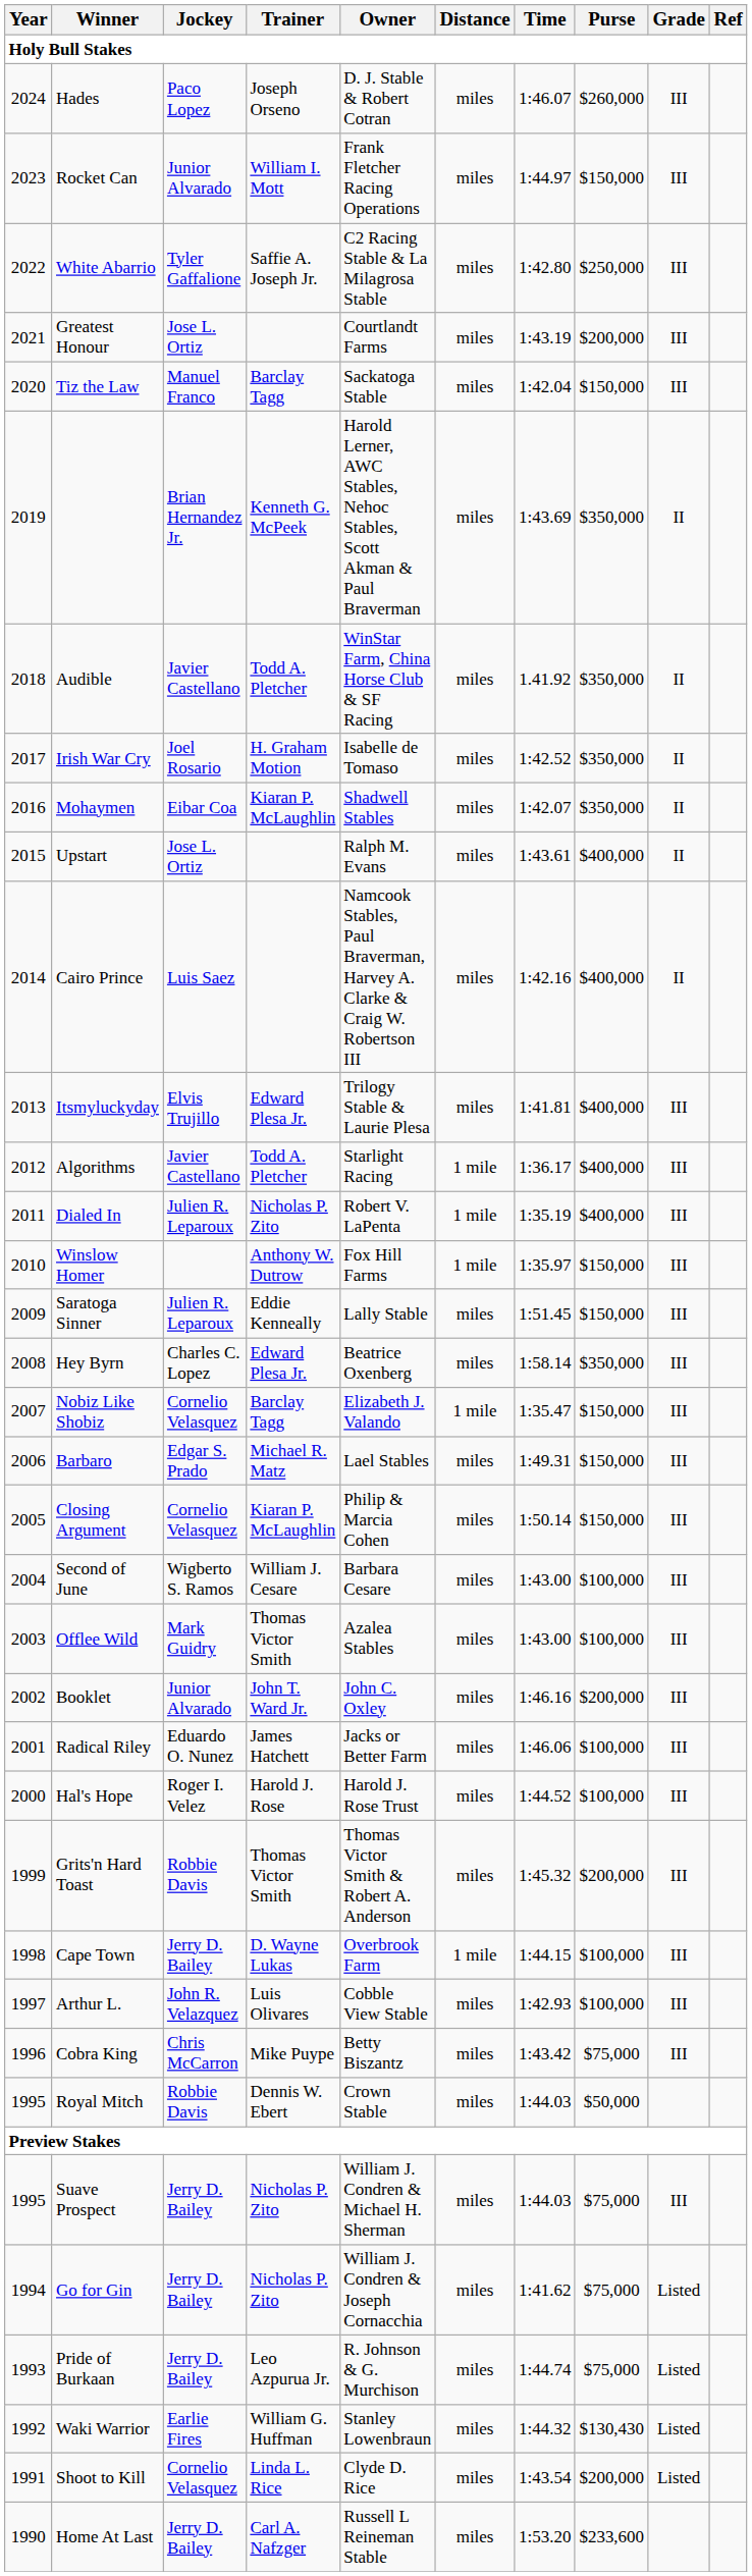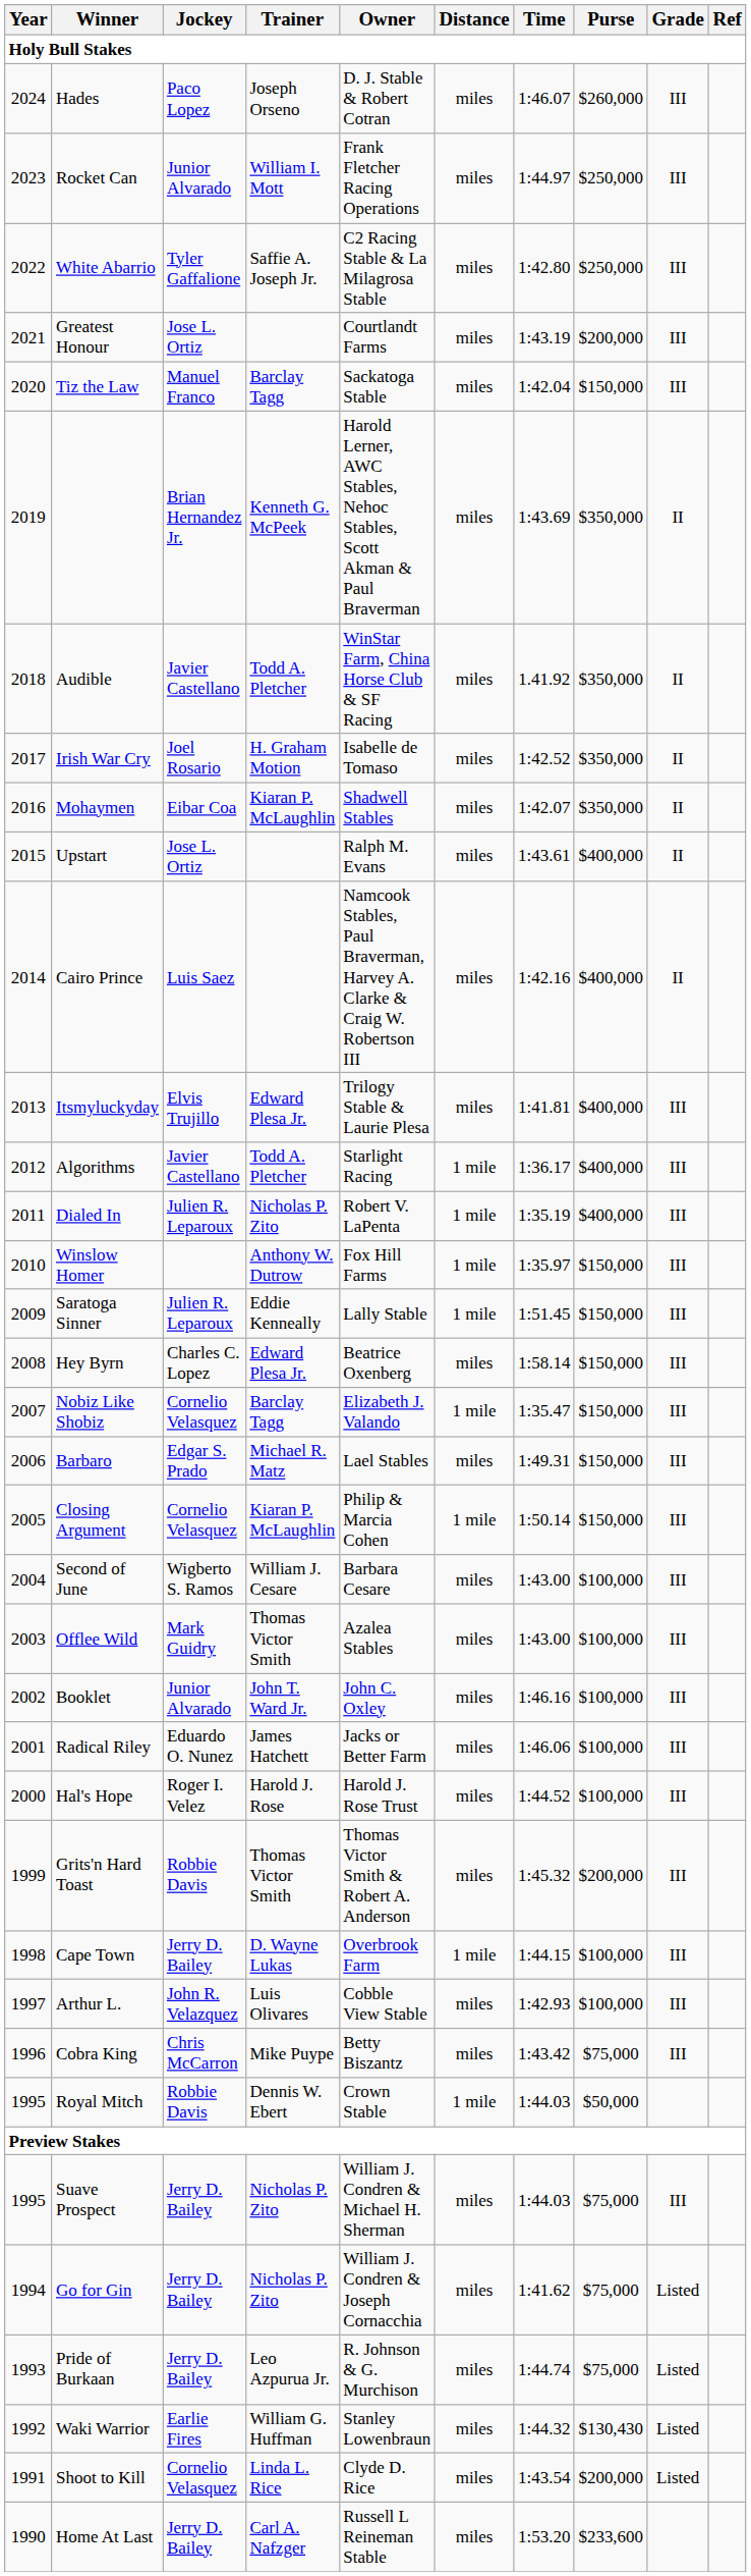 <table class="wikitable sortable">
 <tr>
 <th>Year</th>
 <th>Winner</th>
 <th>Jockey</th>
 <th>Trainer</th>
 <th>Owner</th>
 <th>Distance</th>
 <th>Time</th>
 <th>Purse</th>
 <th>Grade</th>
 <th>Ref</th>
 </tr>
 <tr style="font-size:90%; background-color:white">
 <td align="left" colspan=10><strong>Holy Bull Stakes</strong></td>
 </tr>
 <tr style="font-size:90%;">
 <td align=center>2024</td>
 <td>Hades</td>
 <td><a href='#'>Paco Lopez</a></td>
 <td>Joseph Orseno</td>
 <td>D. J. Stable & Robert Cotran</td>
 <td align=center> miles</td>
 <td align=center>1:46.07</td>
 <td align=center>$260,000</td>
 <td align=center>III</td>
 <td></td>
 </tr>
 <tr style="font-size:90%;">
 <td align=center>2023</td>
 <td>Rocket Can</td>
 <td><a href='#'>Junior Alvarado</a></td>
 <td><a href='#'>William I. Mott</a></td>
 <td>Frank Fletcher Racing Operations</td>
 <td align=center> miles</td>
 <td align=center>1:44.97</td>
-<td align=center>$150,000</td>
+<td align=center>$250,000</td>
 <td align=center>III</td>
 <td></td>
 </tr>
 <tr style="font-size:90%;">
 <td align=center>2022</td>
 <td><a href='#'>White Abarrio</a></td>
 <td><a href='#'>Tyler Gaffalione</a></td>
 <td>Saffie A. Joseph Jr.</td>
 <td>C2 Racing Stable & La Milagrosa Stable</td>
 <td align=center> miles</td>
 <td align=center>1:42.80</td>
 <td align=center>$250,000</td>
 <td align=center>III</td>
 <td></td>
 </tr>
 <tr style="font-size:90%;">
 <td align=center>2021</td>
 <td>Greatest Honour</td>
 <td><a href='#'>Jose L. Ortiz</a></td>
 <td></td>
 <td>Courtlandt Farms</td>
 <td align=center> miles</td>
 <td align=center>1:43.19</td>
 <td align=center>$200,000</td>
 <td align=center>III</td>
 <td></td>
 </tr>
 <tr style="font-size:90%;">
 <td align=center>2020</td>
 <td><a href='#'>Tiz the Law</a></td>
 <td><a href='#'>Manuel Franco</a></td>
 <td><a href='#'>Barclay Tagg</a></td>
 <td>Sackatoga Stable</td>
 <td align=center> miles</td>
 <td align=center>1:42.04</td>
 <td align=center>$150,000</td>
 <td align=center>III</td>
 <td></td>
 </tr>
 <tr style="font-size:90%;">
 <td align=center>2019</td>
 <td></td>
 <td><a href='#'>Brian Hernandez Jr.</a></td>
 <td><a href='#'>Kenneth G. McPeek</a></td>
 <td>Harold Lerner, AWC Stables, Nehoc Stables, Scott Akman & Paul Braverman</td>
 <td align=center> miles</td>
 <td align=center>1:43.69</td>
 <td align=center>$350,000</td>
 <td align=center>II</td>
 <td></td>
 </tr>
 <tr style="font-size:90%;">
 <td align=center>2018</td>
 <td>Audible</td>
 <td><a href='#'>Javier Castellano</a></td>
 <td><a href='#'>Todd A. Pletcher</a></td>
 <td><a href='#'>WinStar Farm</a>, <a href='#'>China Horse Club</a> & SF Racing</td>
 <td align=center> miles</td>
 <td align=center>1.41.92</td>
 <td align=center>$350,000</td>
 <td align=center>II</td>
 <td></td>
 </tr>
 <tr style="font-size:90%;">
 <td align=center>2017</td>
 <td><a href='#'>Irish War Cry</a></td>
 <td><a href='#'>Joel Rosario</a></td>
 <td><a href='#'>H. Graham Motion</a></td>
 <td>Isabelle de Tomaso</td>
 <td align=center> miles</td>
 <td align=center>1:42.52</td>
 <td align=center>$350,000</td>
 <td align=center>II</td>
 <td></td>
 </tr>
 <tr style="font-size:90%;">
 <td align=center>2016</td>
 <td><a href='#'>Mohaymen</a></td>
 <td><a href='#'>Eibar Coa</a></td>
 <td><a href='#'>Kiaran P. McLaughlin</a></td>
 <td><a href='#'>Shadwell Stables</a></td>
 <td align=center> miles</td>
 <td align=center>1:42.07</td>
 <td align=center>$350,000</td>
 <td align=center>II</td>
 <td></td>
 </tr>
 <tr style="font-size:90%;">
 <td align=center>2015</td>
 <td>Upstart</td>
 <td><a href='#'>Jose L. Ortiz</a></td>
 <td></td>
 <td>Ralph M. Evans</td>
 <td align=center> miles</td>
 <td align=center>1:43.61</td>
 <td align=center>$400,000</td>
 <td align=center>II</td>
 <td></td>
 </tr>
 <tr style="font-size:90%;">
 <td align=center>2014</td>
 <td>Cairo Prince</td>
 <td><a href='#'>Luis Saez</a></td>
 <td></td>
 <td>Namcook Stables, Paul Braverman, Harvey A. Clarke & Craig W. Robertson III</td>
 <td align=center> miles</td>
 <td align=center>1:42.16</td>
 <td align=center>$400,000</td>
 <td align=center>II</td>
 <td></td>
 </tr>
 <tr style="font-size:90%;">
 <td align=center>2013</td>
 <td><a href='#'>Itsmyluckyday</a></td>
 <td><a href='#'>Elvis Trujillo</a></td>
 <td><a href='#'>Edward Plesa Jr.</a></td>
 <td>Trilogy Stable & Laurie Plesa</td>
 <td align=center> miles</td>
 <td align=center>1:41.81</td>
 <td align=center>$400,000</td>
 <td align=center>III</td>
 <td></td>
 </tr>
 <tr style="font-size:90%;">
 <td align=center>2012</td>
 <td>Algorithms</td>
 <td><a href='#'>Javier Castellano</a></td>
 <td><a href='#'>Todd A. Pletcher</a></td>
 <td>Starlight Racing</td>
 <td align=center>1 mile</td>
 <td align=center>1:36.17</td>
 <td align=center>$400,000</td>
 <td align=center>III</td>
 <td></td>
 </tr>
 <tr style="font-size:90%;">
 <td align=center>2011</td>
 <td><a href='#'>Dialed In</a></td>
 <td><a href='#'>Julien R. Leparoux</a></td>
 <td><a href='#'>Nicholas P. Zito</a></td>
 <td>Robert V. LaPenta</td>
 <td align=center>1 mile</td>
 <td align=center>1:35.19</td>
 <td align=center>$400,000</td>
 <td align=center>III</td>
 <td></td>
 </tr>
 <tr style="font-size:90%;">
 <td align=center>2010</td>
 <td><a href='#'>Winslow Homer</a></td>
 <td></td>
 <td><a href='#'>Anthony W. Dutrow</a></td>
 <td>Fox Hill Farms</td>
 <td align=center>1 mile</td>
 <td align=center>1:35.97</td>
 <td align=center>$150,000</td>
 <td align=center>III</td>
 <td></td>
 </tr>
 <tr style="font-size:90%;">
 <td align=center>2009</td>
 <td>Saratoga Sinner</td>
 <td><a href='#'>Julien R. Leparoux</a></td>
 <td>Eddie Kenneally</td>
 <td>Lally Stable</td>
-<td align=center> miles</td>
+<td align=center>1 mile</td>
 <td align=center>1:51.45</td>
 <td align=center>$150,000</td>
 <td align=center>III</td>
 <td></td>
 </tr>
 <tr style="font-size:90%;">
 <td align=center>2008</td>
 <td>Hey Byrn</td>
 <td>Charles C. Lopez</td>
 <td><a href='#'>Edward Plesa Jr.</a></td>
 <td>Beatrice Oxenberg</td>
 <td align=center> miles</td>
 <td align=center>1:58.14</td>
-<td align=center>$350,000</td>
+<td align=center>$150,000</td>
 <td align=center>III</td>
 <td></td>
 </tr>
 <tr style="font-size:90%;">
 <td align=center>2007</td>
 <td><a href='#'>Nobiz Like Shobiz</a></td>
 <td><a href='#'>Cornelio Velasquez</a></td>
 <td><a href='#'>Barclay Tagg</a></td>
 <td><a href='#'>Elizabeth J. Valando</a></td>
 <td align=center>1 mile</td>
 <td align=center>1:35.47</td>
 <td align=center>$150,000</td>
 <td align=center>III</td>
 <td></td>
 </tr>
 <tr style="font-size:90%;">
 <td align=center>2006</td>
 <td><a href='#'>Barbaro</a></td>
 <td><a href='#'>Edgar S. Prado</a></td>
 <td><a href='#'>Michael R. Matz</a></td>
 <td>Lael Stables</td>
 <td align=center> miles</td>
 <td align=center>1:49.31</td>
 <td align=center>$150,000</td>
 <td align=center>III</td>
 <td></td>
 </tr>
 <tr style="font-size:90%;">
 <td align=center>2005</td>
 <td><a href='#'>Closing Argument</a></td>
 <td><a href='#'>Cornelio Velasquez</a></td>
 <td><a href='#'>Kiaran P. McLaughlin</a></td>
 <td>Philip & Marcia Cohen</td>
-<td align=center> miles</td>
+<td align=center>1 mile</td>
 <td align=center>1:50.14</td>
 <td align=center>$150,000</td>
 <td align=center>III</td>
 <td></td>
 </tr>
 <tr style="font-size:90%;">
 <td align=center>2004</td>
 <td>Second of June</td>
 <td>Wigberto S. Ramos</td>
 <td>William J. Cesare</td>
 <td>Barbara Cesare</td>
 <td align=center> miles</td>
 <td align=center>1:43.00</td>
 <td align=center>$100,000</td>
 <td align=center>III</td>
 <td></td>
 </tr>
 <tr style="font-size:90%;">
 <td align=center>2003</td>
 <td><a href='#'>Offlee Wild</a></td>
 <td><a href='#'>Mark Guidry</a></td>
 <td>Thomas Victor Smith</td>
 <td>Azalea Stables</td>
 <td align=center> miles</td>
 <td align=center>1:43.00</td>
 <td align=center>$100,000</td>
 <td align=center>III</td>
 <td></td>
 </tr>
 <tr style="font-size:90%;">
 <td align=center>2002</td>
 <td>Booklet</td>
 <td><a href='#'>Junior Alvarado</a></td>
 <td><a href='#'>John T. Ward Jr.</a></td>
 <td><a href='#'>John C. Oxley</a></td>
 <td align=center> miles</td>
 <td align=center>1:46.16</td>
-<td align=center>$200,000</td>
+<td align=center>$100,000</td>
 <td align=center>III</td>
 <td></td>
 </tr>
 <tr style="font-size:90%;">
 <td align=center>2001</td>
 <td>Radical Riley</td>
 <td>Eduardo O. Nunez</td>
 <td>James Hatchett</td>
 <td>Jacks or Better Farm</td>
 <td align=center> miles</td>
 <td align=center>1:46.06</td>
 <td align=center>$100,000</td>
 <td align=center>III</td>
 <td></td>
 </tr>
 <tr style="font-size:90%;">
 <td align=center>2000</td>
 <td>Hal's Hope</td>
 <td>Roger I. Velez</td>
 <td>Harold J. Rose</td>
 <td>Harold J. Rose Trust</td>
 <td align=center> miles</td>
 <td align=center>1:44.52</td>
 <td align=center>$100,000</td>
 <td align=center>III</td>
 <td></td>
 </tr>
 <tr style="font-size:90%;">
 <td align=center>1999</td>
 <td>Grits'n Hard Toast</td>
 <td><a href='#'>Robbie Davis</a></td>
 <td>Thomas Victor Smith</td>
 <td>Thomas Victor Smith & Robert A. Anderson</td>
 <td align=center> miles</td>
 <td align=center>1:45.32</td>
 <td align=center>$200,000</td>
 <td align=center>III</td>
 <td></td>
 </tr>
 <tr style="font-size:90%;">
 <td align=center>1998</td>
 <td>Cape Town</td>
 <td><a href='#'>Jerry D. Bailey</a></td>
 <td><a href='#'>D. Wayne Lukas</a></td>
 <td><a href='#'>Overbrook Farm</a></td>
 <td align=center>1 mile</td>
 <td align=center>1:44.15</td>
 <td align=center>$100,000</td>
 <td align=center>III</td>
 <td></td>
 </tr>
 <tr style="font-size:90%;">
 <td align=center>1997</td>
 <td>Arthur L.</td>
 <td><a href='#'>John R. Velazquez</a></td>
 <td>Luis Olivares</td>
 <td>Cobble View Stable</td>
 <td align=center> miles</td>
 <td align=center>1:42.93</td>
 <td align=center>$100,000</td>
 <td align=center>III</td>
 <td></td>
 </tr>
 <tr style="font-size:90%;">
 <td align=center>1996</td>
 <td>Cobra King</td>
 <td><a href='#'>Chris McCarron</a></td>
 <td>Mike Puype</td>
 <td>Betty Biszantz</td>
 <td align=center> miles</td>
 <td align=center>1:43.42</td>
 <td align=center>$75,000</td>
 <td align=center>III</td>
 <td></td>
 </tr>
 <tr style="font-size:90%;">
 <td align=center>1995</td>
 <td>Royal Mitch</td>
 <td><a href='#'>Robbie Davis</a></td>
 <td>Dennis W. Ebert</td>
 <td>Crown Stable</td>
-<td align=center> miles</td>
+<td align=center>1 mile</td>
 <td align=center>1:44.03</td>
 <td align=center>$50,000</td>
 <td align=center></td>
 <td></td>
 </tr>
 <tr style="font-size:90%; background-color:white">
 <td align="left" colspan=10><strong>Preview Stakes</strong></td>
 </tr>
 <tr style="font-size:90%;">
 <td align=center>1995</td>
 <td>Suave Prospect</td>
 <td><a href='#'>Jerry D. Bailey</a></td>
 <td><a href='#'>Nicholas P. Zito</a></td>
 <td>William J. Condren & Michael H. Sherman</td>
 <td align=center> miles</td>
 <td align=center>1:44.03</td>
 <td align=center>$75,000</td>
 <td align=center>III</td>
 <td></td>
 </tr>
 <tr style="font-size:90%;">
 <td align=center>1994</td>
 <td><a href='#'>Go for Gin</a></td>
 <td><a href='#'>Jerry D. Bailey</a></td>
 <td><a href='#'>Nicholas P. Zito</a></td>
 <td>William J. Condren & Joseph Cornacchia</td>
 <td align=center> miles</td>
 <td align=center>1:41.62</td>
 <td align=center>$75,000</td>
 <td align=center>Listed</td>
 <td></td>
 </tr>
 <tr style="font-size:90%;">
 <td align=center>1993</td>
 <td>Pride of Burkaan</td>
 <td><a href='#'>Jerry D. Bailey</a></td>
 <td>Leo Azpurua Jr.</td>
 <td>R. Johnson & G. Murchison</td>
 <td align=center> miles</td>
 <td align=center>1:44.74</td>
 <td align=center>$75,000</td>
 <td align=center>Listed</td>
 <td></td>
 </tr>
 <tr style="font-size:90%;">
 <td align=center>1992</td>
 <td>Waki Warrior</td>
 <td><a href='#'>Earlie Fires</a></td>
 <td>William G. Huffman</td>
 <td>Stanley Lowenbraun</td>
 <td align=center> miles</td>
 <td align=center>1:44.32</td>
 <td align=center>$130,430</td>
 <td align=center>Listed</td>
 <td></td>
 </tr>
 <tr style="font-size:90%;">
 <td align=center>1991</td>
 <td>Shoot to Kill</td>
 <td><a href='#'>Cornelio Velasquez</a></td>
 <td><a href='#'>Linda L. Rice</a></td>
 <td>Clyde D. Rice</td>
 <td align=center> miles</td>
 <td align=center>1:43.54</td>
 <td align=center>$200,000</td>
 <td align=center>Listed</td>
 <td></td>
 </tr>
 <tr style="font-size:90%;">
 <td align=center>1990</td>
 <td>Home At Last</td>
 <td><a href='#'>Jerry D. Bailey</a></td>
 <td><a href='#'>Carl A. Nafzger</a></td>
 <td>Russell L Reineman Stable</td>
 <td align=center> miles</td>
 <td align=center>1:53.20</td>
 <td align=center>$233,600</td>
 <td align=center></td>
 <td></td>
 </tr>
 </table>
